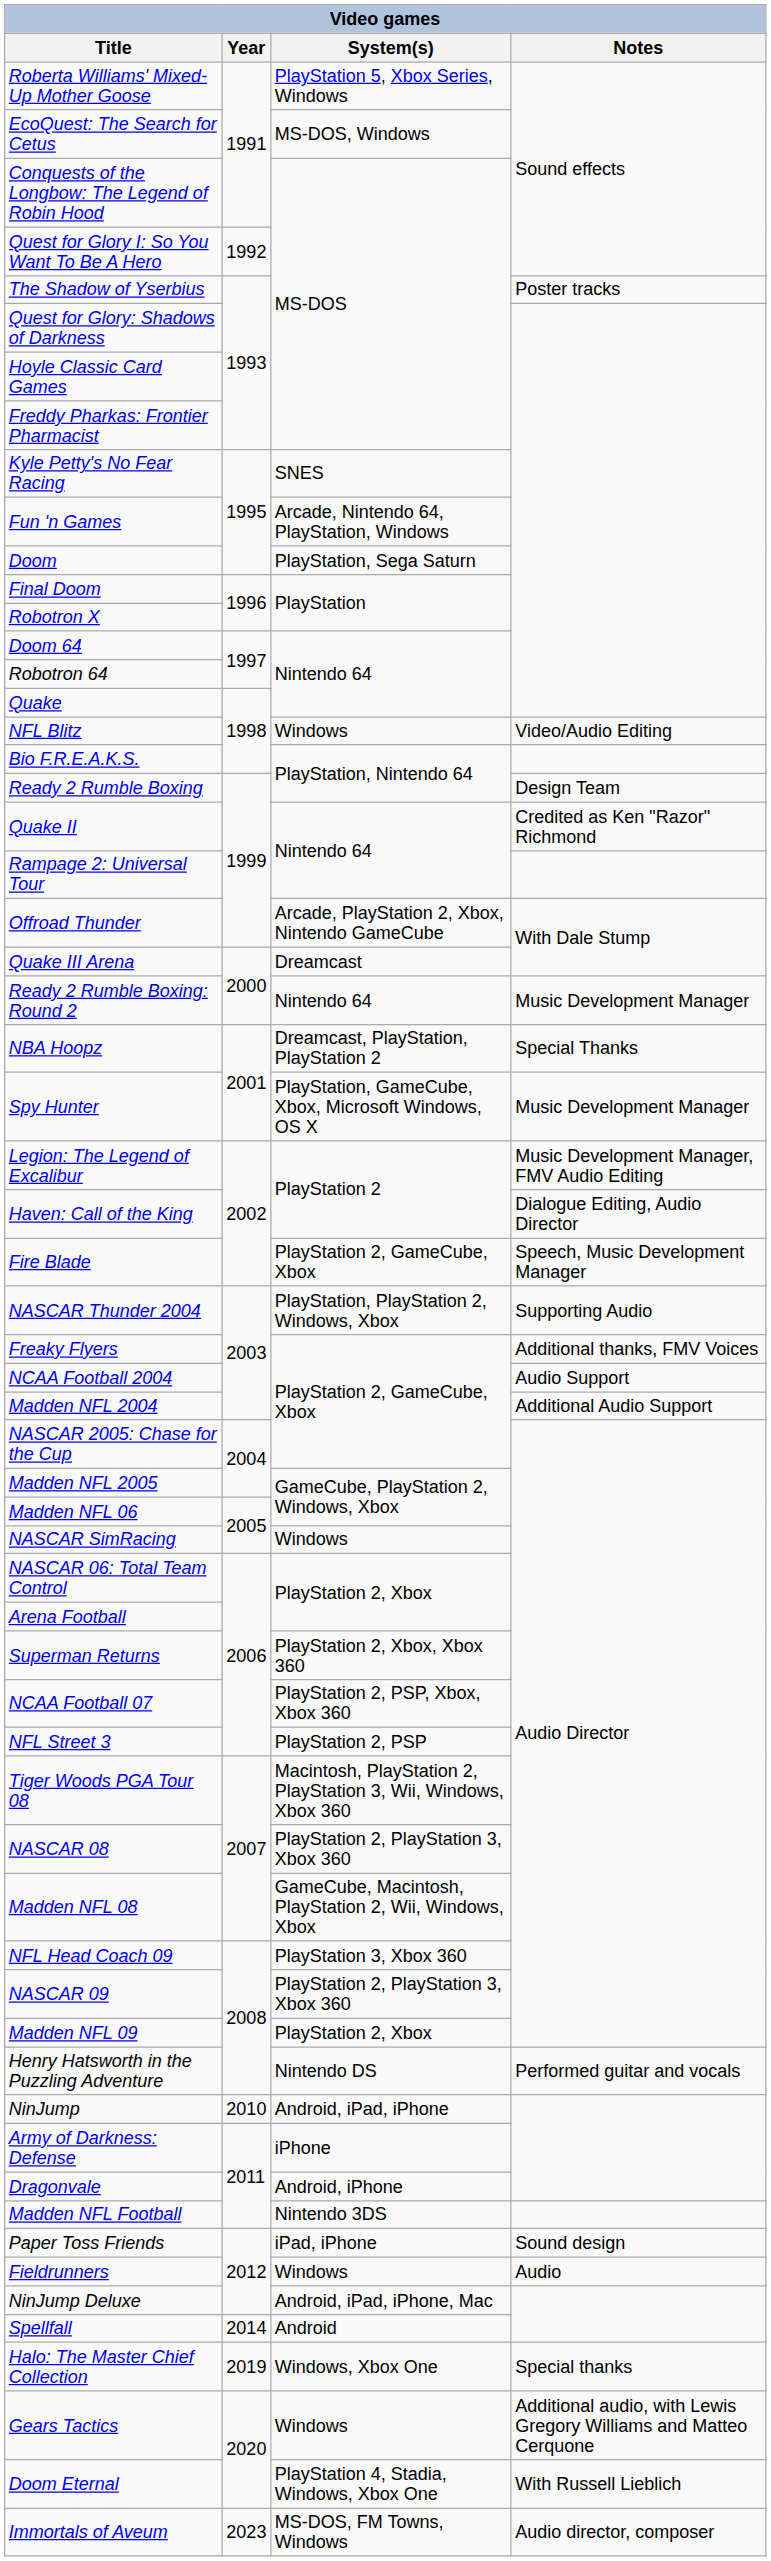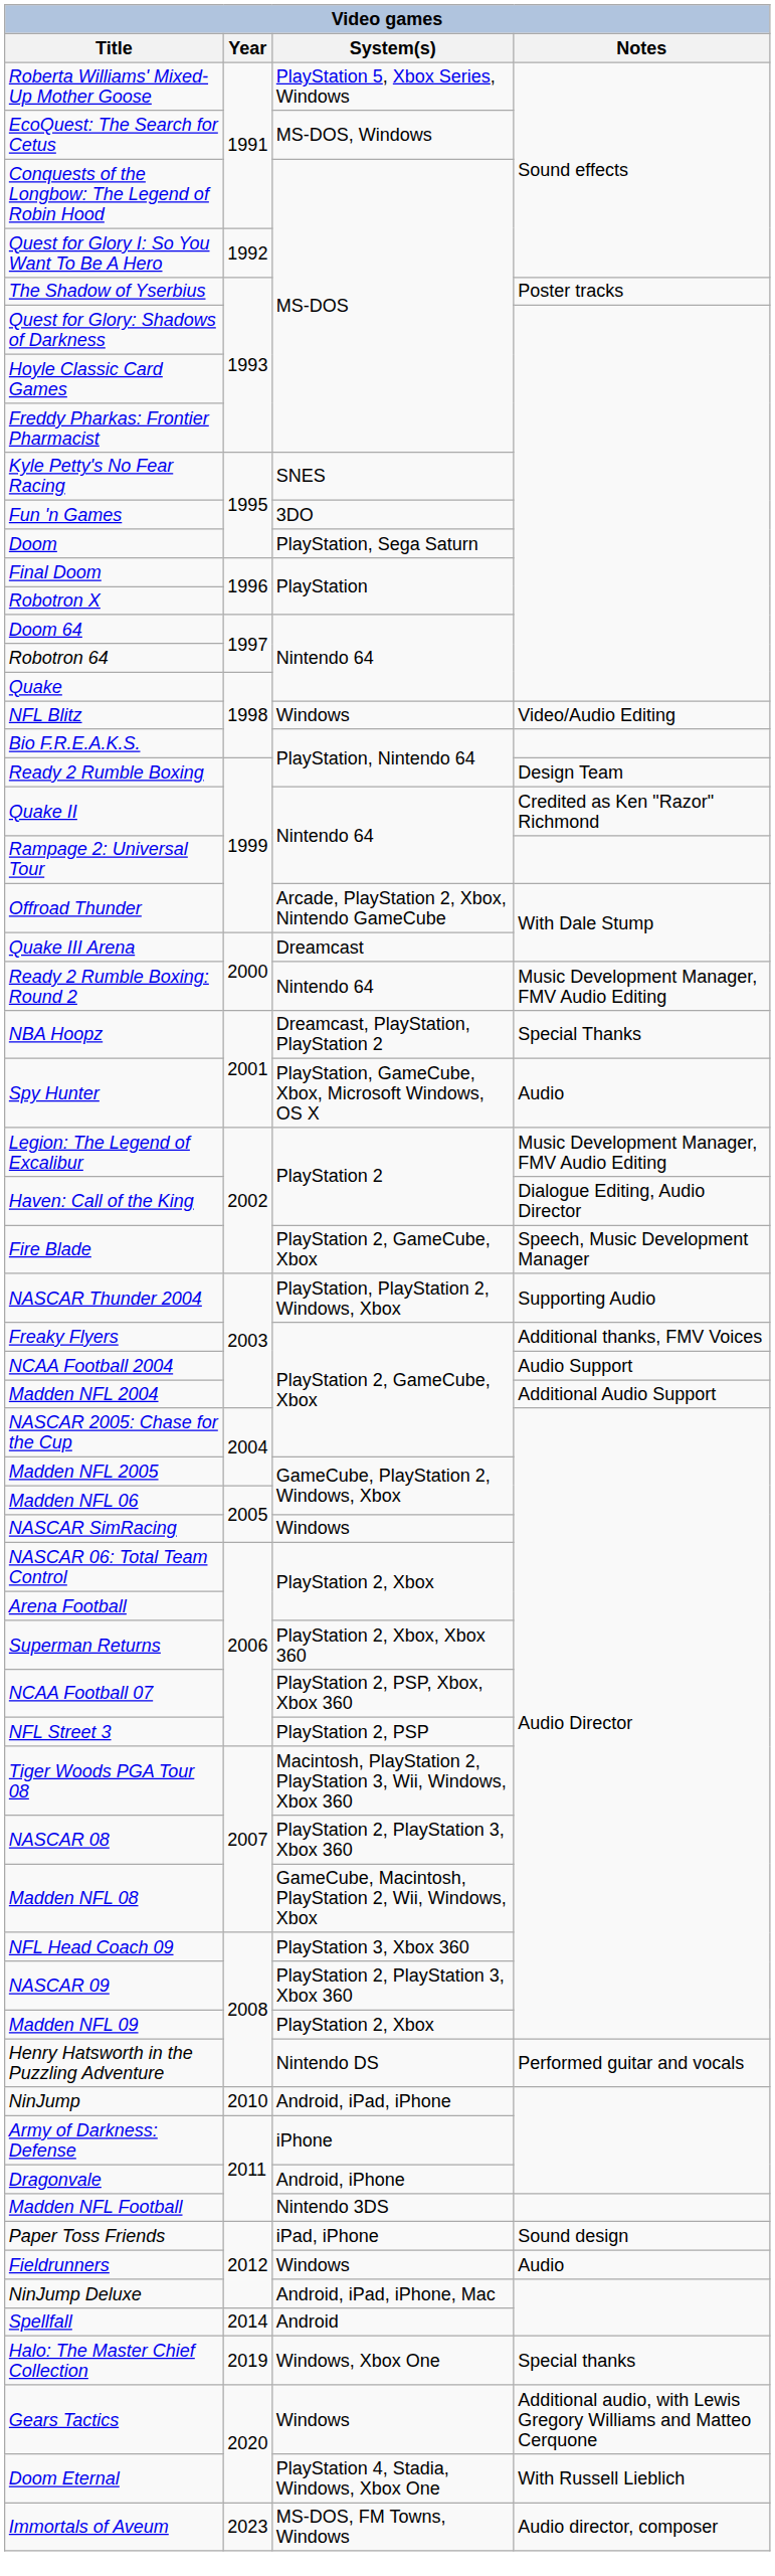 <table class="wikitable sortable" style="font-size: 90%;">
 <tr>
 <th colspan="4" style="background: LightSteelBlue;">Video games</th>
 </tr>
 <tr>
 <th>Title</th>
 <th>Year</th>
 <th>System(s)</th>
 <th>Notes</th>
 </tr>
 <tr>
 <td><em><a href='#'>Roberta Williams' Mixed-Up Mother Goose</a></em></td>
 <td rowspan ="3">1991</td>
 <td><a href='#'>PlayStation 5</a>, <a href='#'>Xbox Series</a>, Windows</td>
 <td rowspan="4">Sound effects</td>
 </tr>
 <tr>
 <td><em><a href='#'>EcoQuest: The Search for Cetus</a></em></td>
 <td>MS-DOS, Windows</td>
 </tr>
 <tr>
 <td><em><a href='#'>Conquests of the Longbow: The Legend of Robin Hood</a></em></td>
 <td rowspan ="6">MS-DOS</td>
 </tr>
 <tr>
 <td><em><a href='#'>Quest for Glory I: So You Want To Be A Hero</a></em></td>
 <td>1992</td>
 </tr>
 <tr>
 <td><em><a href='#'>The Shadow of Yserbius</a></em></td>
 <td rowspan ="4">1993</td>
 <td>Poster tracks</td>
 </tr>
 <tr>
 <td><em><a href='#'>Quest for Glory: Shadows of Darkness</a></em></td>
 <td rowspan="11"></td>
 </tr>
 <tr>
 <td><em><a href='#'>Hoyle Classic Card Games</a></em></td>
 </tr>
 <tr>
 <td><em><a href='#'>Freddy Pharkas: Frontier Pharmacist</a></em></td>
 </tr>
 <tr>
 <td><em><a href='#'>Kyle Petty's No Fear Racing</a></em></td>
 <td rowspan="3">1995</td>
 <td>SNES</td>
 </tr>
 <tr>
 <td><em><a href='#'>Fun 'n Games</a></em></td>
-<td>Arcade, Nintendo 64, PlayStation, Windows</td>
+<td>3DO</td>
 </tr>
 <tr>
 <td><em><a href='#'>Doom</a></em></td>
 <td>PlayStation, Sega Saturn</td>
 </tr>
 <tr>
 <td><em><a href='#'>Final Doom</a></em></td>
 <td rowspan="2">1996</td>
 <td rowspan="2">PlayStation</td>
 </tr>
 <tr>
 <td><em><a href='#'>Robotron X</a></em></td>
 </tr>
 <tr>
 <td><em><a href='#'>Doom 64</a></em></td>
 <td rowspan="2">1997</td>
 <td rowspan="3">Nintendo 64</td>
 </tr>
 <tr>
 <td><em>Robotron 64</em></td>
 </tr>
 <tr>
 <td><em><a href='#'>Quake</a></em></td>
 <td rowspan="3">1998</td>
 </tr>
 <tr>
 <td><em><a href='#'>NFL Blitz</a></em></td>
 <td>Windows</td>
 <td>Video/Audio Editing</td>
 </tr>
 <tr>
 <td><em><a href='#'>Bio F.R.E.A.K.S.</a></em></td>
 <td rowspan="2">PlayStation, Nintendo 64</td>
 <td></td>
 </tr>
 <tr>
 <td><em><a href='#'>Ready 2 Rumble Boxing</a></em></td>
 <td rowspan="4">1999</td>
 <td>Design Team</td>
 </tr>
 <tr>
 <td><em><a href='#'>Quake II</a></em></td>
 <td rowspan="2">Nintendo 64</td>
 <td>Credited as Ken "Razor" Richmond</td>
 </tr>
 <tr>
 <td><em><a href='#'>Rampage 2: Universal Tour</a></em></td>
 <td></td>
 </tr>
 <tr>
 <td><em><a href='#'>Offroad Thunder</a></em></td>
 <td>Arcade, PlayStation 2, Xbox, Nintendo GameCube</td>
 <td rowspan="2">With Dale Stump</td>
 </tr>
 <tr>
 <td><em><a href='#'>Quake III Arena</a></em></td>
 <td rowspan="2">2000</td>
 <td>Dreamcast</td>
 </tr>
 <tr>
 <td><em><a href='#'>Ready 2 Rumble Boxing: Round 2</a></em></td>
 <td>Nintendo 64</td>
-<td>Music Development Manager</td>
+<td>Music Development Manager, FMV Audio Editing</td>
 </tr>
 <tr>
 <td><em><a href='#'>NBA Hoopz</a></em></td>
 <td rowspan="2">2001</td>
 <td>Dreamcast, PlayStation, PlayStation 2</td>
 <td>Special Thanks</td>
 </tr>
 <tr>
 <td><em><a href='#'>Spy Hunter</a></em></td>
 <td>PlayStation, GameCube, Xbox, Microsoft Windows, OS X</td>
-<td>Music Development Manager</td>
+<td>Audio</td>
 </tr>
 <tr>
 <td><em><a href='#'>Legion: The Legend of Excalibur</a></em></td>
 <td rowspan="3">2002</td>
 <td rowspan="2">PlayStation 2</td>
 <td>Music Development Manager, FMV Audio Editing</td>
 </tr>
 <tr>
 <td><em><a href='#'>Haven: Call of the King</a></em></td>
 <td>Dialogue Editing, Audio Director</td>
 </tr>
 <tr>
 <td><em><a href='#'>Fire Blade</a></em></td>
 <td>PlayStation 2, GameCube, Xbox</td>
 <td>Speech, Music Development Manager</td>
 </tr>
 <tr>
 <td><em><a href='#'>NASCAR Thunder 2004</a></em></td>
 <td rowspan="4">2003</td>
 <td>PlayStation, PlayStation 2, Windows, Xbox</td>
 <td>Supporting Audio</td>
 </tr>
 <tr>
 <td><em><a href='#'>Freaky Flyers</a></em></td>
 <td rowspan="4">PlayStation 2, GameCube, Xbox</td>
 <td>Additional thanks, FMV Voices</td>
 </tr>
 <tr>
 <td><em><a href='#'>NCAA Football 2004</a></em></td>
 <td>Audio Support</td>
 </tr>
 <tr>
 <td><em><a href='#'>Madden NFL 2004</a></em></td>
 <td>Additional Audio Support</td>
 </tr>
 <tr>
 <td><em><a href='#'>NASCAR 2005: Chase for the Cup</a></em></td>
 <td rowspan="2">2004</td>
 <td rowspan="15">Audio Director</td>
 </tr>
 <tr>
 <td><em><a href='#'>Madden NFL 2005</a></em></td>
 <td rowspan="2">GameCube, PlayStation 2, Windows, Xbox</td>
 </tr>
 <tr>
 <td><em><a href='#'>Madden NFL 06</a></em></td>
 <td rowspan="2">2005</td>
 </tr>
 <tr>
 <td><em><a href='#'>NASCAR SimRacing</a></em></td>
 <td>Windows</td>
 </tr>
 <tr>
 <td><em><a href='#'>NASCAR 06: Total Team Control</a></em></td>
 <td rowspan="5">2006</td>
 <td rowspan="2">PlayStation 2, Xbox</td>
 </tr>
 <tr>
 <td><em><a href='#'>Arena Football</a></em></td>
 </tr>
 <tr>
 <td><em><a href='#'>Superman Returns</a></em></td>
 <td>PlayStation 2, Xbox, Xbox 360</td>
 </tr>
 <tr>
 <td><em><a href='#'>NCAA Football 07</a></em></td>
 <td>PlayStation 2, PSP, Xbox, Xbox 360</td>
 </tr>
 <tr>
 <td><em><a href='#'>NFL Street 3</a></em></td>
 <td>PlayStation 2, PSP</td>
 </tr>
 <tr>
 <td><em><a href='#'>Tiger Woods PGA Tour 08</a></em></td>
 <td rowspan="3">2007</td>
 <td>Macintosh, PlayStation 2, PlayStation 3, Wii, Windows, Xbox 360</td>
 </tr>
 <tr>
 <td><em><a href='#'>NASCAR 08</a></em></td>
 <td>PlayStation 2, PlayStation 3, Xbox 360</td>
 </tr>
 <tr>
 <td><em><a href='#'>Madden NFL 08</a></em></td>
 <td>GameCube, Macintosh, PlayStation 2, Wii, Windows, Xbox</td>
 </tr>
 <tr>
 <td><em><a href='#'>NFL Head Coach 09</a></em></td>
 <td rowspan="4">2008</td>
 <td>PlayStation 3, Xbox 360</td>
 </tr>
 <tr>
 <td><em><a href='#'>NASCAR 09</a></em></td>
 <td>PlayStation 2, PlayStation 3, Xbox 360</td>
 </tr>
 <tr>
 <td><em><a href='#'>Madden NFL 09</a></em></td>
 <td>PlayStation 2, Xbox</td>
 </tr>
 <tr>
 <td><em>Henry Hatsworth in the Puzzling Adventure</em></td>
 <td>Nintendo DS</td>
 <td>Performed guitar and vocals</td>
 </tr>
 <tr>
 <td><em>NinJump</em></td>
 <td>2010</td>
 <td>Android, iPad, iPhone</td>
 <td rowspan="3"></td>
 </tr>
 <tr>
 <td><em><a href='#'>Army of Darkness: Defense</a></em></td>
 <td rowspan ="3">2011</td>
 <td>iPhone</td>
 </tr>
 <tr>
 <td><em><a href='#'>Dragonvale</a></em></td>
 <td>Android, iPhone</td>
 </tr>
 <tr>
 <td><em><a href='#'>Madden NFL Football</a></em></td>
 <td>Nintendo 3DS</td>
 </tr>
 <tr>
 <td><em>Paper Toss Friends</em></td>
 <td rowspan="3">2012</td>
 <td>iPad, iPhone</td>
 <td>Sound design</td>
 </tr>
 <tr>
 <td><em><a href='#'>Fieldrunners</a></em></td>
 <td>Windows</td>
 <td>Audio</td>
 </tr>
 <tr>
 <td><em>NinJump Deluxe</em></td>
 <td>Android, iPad, iPhone, Mac</td>
 <td rowspan="2"></td>
 </tr>
 <tr>
 <td><em><a href='#'>Spellfall</a></em></td>
 <td>2014</td>
 <td>Android</td>
 </tr>
 <tr>
 <td><em><a href='#'>Halo: The Master Chief Collection</a></em></td>
 <td>2019</td>
 <td>Windows, Xbox One</td>
 <td>Special thanks</td>
 </tr>
 <tr>
 <td><em><a href='#'>Gears Tactics</a></em></td>
 <td rowspan="2">2020</td>
 <td>Windows</td>
 <td>Additional audio, with Lewis Gregory Williams and Matteo Cerquone</td>
 </tr>
 <tr>
 <td><em><a href='#'>Doom Eternal</a></em></td>
 <td>PlayStation 4, Stadia, Windows, Xbox One</td>
 <td>With Russell Lieblich</td>
 </tr>
 <tr>
 <td><em><a href='#'>Immortals of Aveum</a></em></td>
 <td>2023</td>
 <td>MS-DOS, FM Towns, Windows</td>
 <td>Audio director, composer</td>
 </tr>
 </table>
